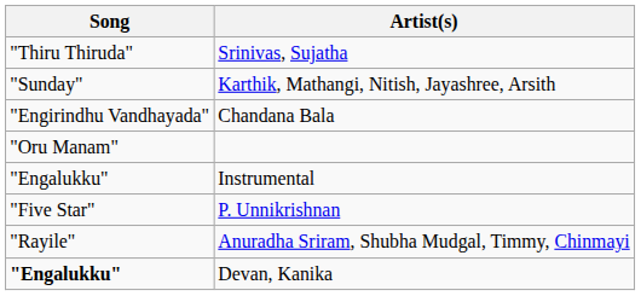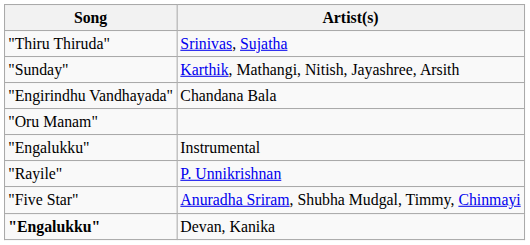 <table class="wikitable" style="font-size:95%;">
 <tr>
 <th>Song</th>
 <th>Artist(s)</th>
 </tr>
 <tr>
 <td>"Thiru Thiruda"</td>
 <td><a href='#'>Srinivas</a>, <a href='#'>Sujatha</a></td>
 </tr>
 <tr>
 <td>"Sunday"</td>
 <td><a href='#'>Karthik</a>, Mathangi, Nitish, Jayashree, Arsith</td>
 </tr>
 <tr>
 <td>"Engirindhu Vandhayada"</td>
 <td>Chandana Bala</td>
 </tr>
 <tr>
 <td>"Oru Manam"</td>
 <td></td>
 </tr>
 <tr>
 <td>"Engalukku"</td>
 <td>Instrumental</td>
 </tr>
 <tr>
-<td>"Five Star"</td>
+<td>"Rayile"</td>
 <td><a href='#'>P. Unnikrishnan</a></td>
 </tr>
 <tr>
-<td>"Rayile"</td>
+<td>"Five Star"</td>
 <td><a href='#'>Anuradha Sriram</a>, Shubha Mudgal, Timmy, <a href='#'>Chinmayi</a></td>
 </tr>
 <tr>
 <td><strong>"Engalukku"</strong></td>
 <td>Devan, Kanika</td>
 </tr>
 </table>
